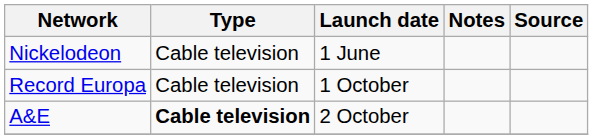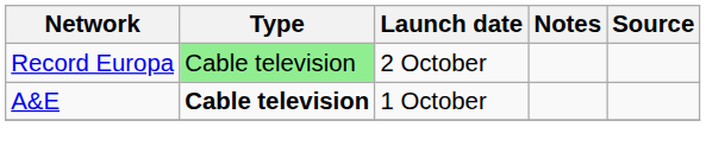 <table class="wikitable sortable">
 <tr>
 <th>Network</th>
 <th>Type</th>
 <th>Launch date</th>
 <th>Notes</th>
 <th>Source</th>
 </tr>
 <tr>
-<td><a href='#'>Nickelodeon</a></td>
-<td>Cable television</td>
-<td>1 June</td>
-<td></td>
-<td></td>
-</tr>
-<tr>
 <td><a href='#'>Record Europa</a></td>
-<td>Cable television</td>
-<td>1 October</td>
+<td style="background: lightgreen;">Cable television</td>
+<td>2 October</td>
 <td></td>
 <td></td>
 </tr>
 <tr>
 <td><a href='#'>A&E</a></td>
 <td><strong>Cable television</strong></td>
-<td>2 October</td>
+<td>1 October</td>
 <td></td>
 <td></td>
 </tr>
 <tr>
 </tr>
 </table>
